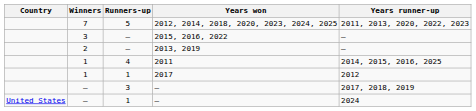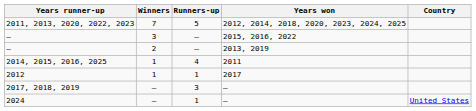 <table class="wikitable sortable" style="font-size:90%">
 <tr>
-<th>Country</th>
+<th>Years runner-up</th>
 <th>Winners</th>
 <th>Runners-up</th>
 <th>Years won</th>
-<th>Years runner-up</th>
+<th>Country</th>
 </tr>
 <tr>
-<td></td>
+<td>2011, 2013, 2020, 2022, 2023</td>
 <td align=center>7</td>
 <td align="center">5</td>
 <td>2012, 2014, 2018, 2020, 2023, 2024, 2025</td>
-<td>2011, 2013, 2020, 2022, 2023</td>
+<td></td>
 </tr>
 <tr>
-<td></td>
+<td>–</td>
 <td align=center>3</td>
 <td align=center>–</td>
 <td>2015, 2016, 2022</td>
-<td>–</td>
+<td></td>
 </tr>
 <tr>
-<td></td>
+<td>–</td>
 <td align=center>2</td>
 <td align=center>–</td>
 <td>2013, 2019</td>
-<td>–</td>
+<td></td>
 </tr>
 <tr>
-<td></td>
+<td>2014, 2015, 2016, 2025</td>
 <td align=center>1</td>
 <td align=center>4</td>
 <td>2011</td>
-<td>2014, 2015, 2016, 2025</td>
+<td></td>
 </tr>
 <tr>
-<td></td>
+<td>2012</td>
 <td align=center>1</td>
 <td align=center>1</td>
 <td>2017</td>
-<td>2012</td>
+<td></td>
 </tr>
 <tr>
-<td></td>
+<td>2017, 2018, 2019</td>
 <td align=center>–</td>
 <td align=center>3</td>
 <td>–</td>
-<td>2017, 2018, 2019</td>
+<td></td>
 </tr>
 <tr>
-<td> <a href='#'>United States</a></td>
+<td>2024</td>
 <td align=center>–</td>
 <td align=center>1</td>
 <td>–</td>
-<td>2024</td>
+<td> <a href='#'>United States</a></td>
 </tr>
 </table>
